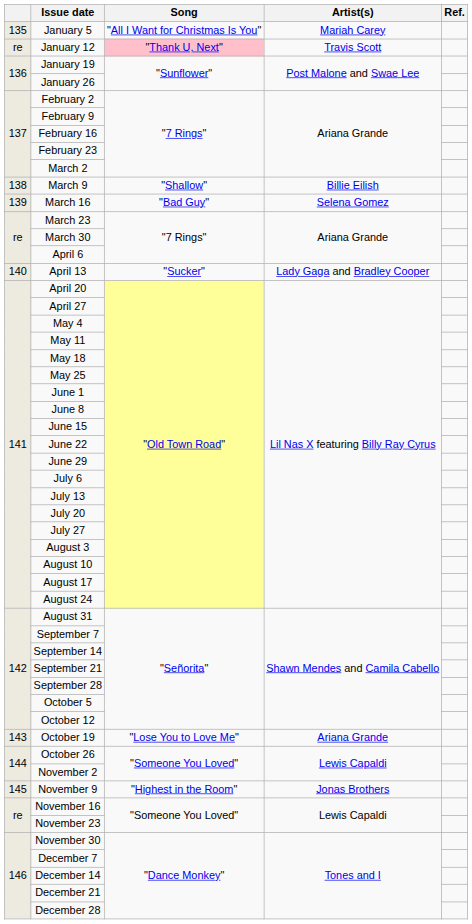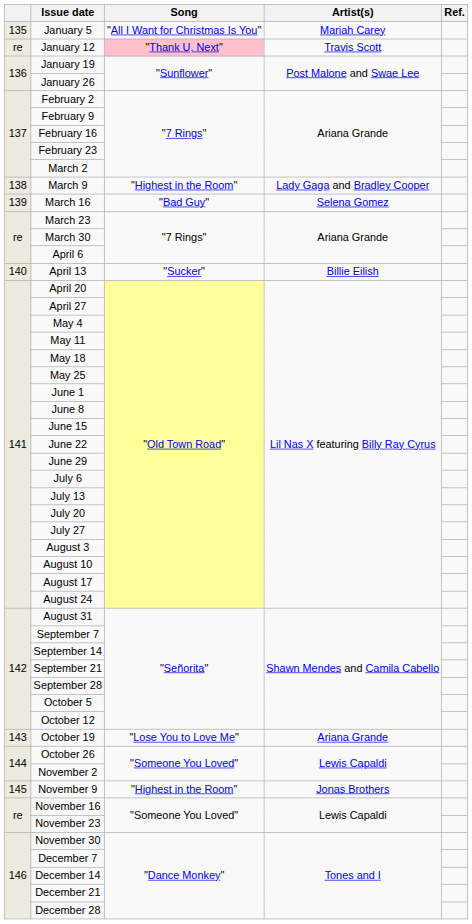 <table class="wikitable" style="text-align: center;">
 <tr>
 <th scope="col" style="width:2em;"></th>
 <th>Issue date</th>
 <th>Song</th>
 <th>Artist(s)</th>
 <th>Ref.</th>
 </tr>
 <tr>
 <td style="background-color:#EDEAE0;">135</td>
 <td>January 5</td>
 <td>"<a href='#'>All I Want for Christmas Is You</a>"</td>
 <td><a href='#'>Mariah Carey</a></td>
 <td></td>
 </tr>
 <tr>
 <td style="background-color:#EDEAE0;">re</td>
 <td>January 12</td>
 <td style="background: pink;">"<a href='#'>Thank U, Next</a>"</td>
 <td><a href='#'>Travis Scott</a></td>
 <td></td>
 </tr>
 <tr>
 <td style="background-color:#EDEAE0;" rowspan="2">136</td>
 <td>January 19</td>
 <td rowspan="2">"<a href='#'>Sunflower</a>"</td>
 <td rowspan="2"><a href='#'>Post Malone</a> and <a href='#'>Swae Lee</a></td>
 <td></td>
 </tr>
 <tr>
 <td>January 26</td>
 <td></td>
 </tr>
 <tr>
 <td style="background-color:#EDEAE0;" rowspan="5">137</td>
 <td>February 2</td>
 <td rowspan="5">"<a href='#'>7 Rings</a>"</td>
 <td rowspan="5">Ariana Grande</td>
 <td></td>
 </tr>
 <tr>
 <td>February 9</td>
 <td></td>
 </tr>
 <tr>
 <td>February 16</td>
 <td></td>
 </tr>
 <tr>
 <td>February 23</td>
 <td></td>
 </tr>
 <tr>
 <td>March 2</td>
 <td></td>
 </tr>
 <tr>
 <td style="background-color:#EDEAE0;">138</td>
 <td>March 9</td>
-<td>"<a href='#'>Shallow</a>"</td>
-<td><a href='#'>Billie Eilish</a></td>
+<td>"<a href='#'>Highest in the Room</a>"</td>
+<td><a href='#'>Lady Gaga</a> and <a href='#'>Bradley Cooper</a></td>
 <td></td>
 </tr>
 <tr>
 <td style="background-color:#EDEAE0;">139</td>
 <td>March 16</td>
 <td>"<a href='#'>Bad Guy</a>"</td>
 <td><a href='#'>Selena Gomez</a></td>
 <td></td>
 </tr>
 <tr>
 <td style="background-color:#EDEAE0;" rowspan="3">re</td>
 <td>March 23</td>
 <td rowspan="3">"7 Rings"</td>
 <td rowspan="3">Ariana Grande</td>
 <td></td>
 </tr>
 <tr>
 <td>March 30</td>
 <td></td>
 </tr>
 <tr>
 <td>April 6</td>
 <td></td>
 </tr>
 <tr>
 <td style="background-color:#EDEAE0;">140</td>
 <td>April 13</td>
 <td>"<a href='#'>Sucker</a>"</td>
-<td><a href='#'>Lady Gaga</a> and <a href='#'>Bradley Cooper</a></td>
+<td><a href='#'>Billie Eilish</a></td>
 <td></td>
 </tr>
 <tr>
 <td style="background-color:#EDEAE0;" rowspan="19">141</td>
 <td>April 20</td>
 <td rowspan="19" bgcolor=#FFFF99>"<a href='#'>Old Town Road</a>" </td>
 <td rowspan="19"><a href='#'>Lil Nas X</a> featuring <a href='#'>Billy Ray Cyrus</a></td>
 <td></td>
 </tr>
 <tr>
 <td>April 27</td>
 <td></td>
 </tr>
 <tr>
 <td>May 4</td>
 <td></td>
 </tr>
 <tr>
 <td>May 11</td>
 <td></td>
 </tr>
 <tr>
 <td>May 18</td>
 <td></td>
 </tr>
 <tr>
 <td>May 25</td>
 <td></td>
 </tr>
 <tr>
 <td>June 1</td>
 <td></td>
 </tr>
 <tr>
 <td>June 8</td>
 <td></td>
 </tr>
 <tr>
 <td>June 15</td>
 <td></td>
 </tr>
 <tr>
 <td>June 22</td>
 <td></td>
 </tr>
 <tr>
 <td>June 29</td>
 <td></td>
 </tr>
 <tr>
 <td>July 6</td>
 <td></td>
 </tr>
 <tr>
 <td>July 13</td>
 <td></td>
 </tr>
 <tr>
 <td>July 20</td>
 <td></td>
 </tr>
 <tr>
 <td>July 27</td>
 <td></td>
 </tr>
 <tr>
 <td>August 3</td>
 <td></td>
 </tr>
 <tr>
 <td>August 10</td>
 <td></td>
 </tr>
 <tr>
 <td>August 17</td>
 <td></td>
 </tr>
 <tr>
 <td>August 24</td>
 <td></td>
 </tr>
 <tr>
 <td style="background-color:#EDEAE0;" rowspan="7">142</td>
 <td>August 31</td>
 <td rowspan="7">"<a href='#'>Señorita</a>"</td>
 <td rowspan="7"><a href='#'>Shawn Mendes</a> and <a href='#'>Camila Cabello</a></td>
 <td></td>
 </tr>
 <tr>
 <td>September 7</td>
 <td></td>
 </tr>
 <tr>
 <td>September 14</td>
 <td></td>
 </tr>
 <tr>
 <td>September 21</td>
 <td></td>
 </tr>
 <tr>
 <td>September 28</td>
 <td></td>
 </tr>
 <tr>
 <td>October 5</td>
 <td></td>
 </tr>
 <tr>
 <td>October 12</td>
 <td></td>
 </tr>
 <tr>
 <td style="background-color:#EDEAE0;">143</td>
 <td>October 19</td>
 <td>"<a href='#'>Lose You to Love Me</a>"</td>
 <td><a href='#'>Ariana Grande</a></td>
 <td></td>
 </tr>
 <tr>
 <td style="background-color:#EDEAE0;" rowspan="2">144</td>
 <td>October 26</td>
 <td rowspan="2">"<a href='#'>Someone You Loved</a>"</td>
 <td rowspan="2"><a href='#'>Lewis Capaldi</a></td>
 <td></td>
 </tr>
 <tr>
 <td>November 2</td>
 <td></td>
 </tr>
 <tr>
 <td style="background-color:#EDEAE0;">145</td>
 <td>November 9</td>
 <td>"<a href='#'>Highest in the Room</a>"</td>
 <td><a href='#'>Jonas Brothers</a></td>
 <td></td>
 </tr>
 <tr>
 <td style="background-color:#EDEAE0;" rowspan="2">re</td>
 <td>November 16</td>
 <td rowspan="2">"Someone You Loved"</td>
 <td rowspan="2">Lewis Capaldi</td>
 <td></td>
 </tr>
 <tr>
 <td>November 23</td>
 <td></td>
 </tr>
 <tr>
 <td style="background-color:#EDEAE0;" rowspan="5">146</td>
 <td>November 30</td>
 <td rowspan="5">"<a href='#'>Dance Monkey</a>"</td>
 <td rowspan="5"><a href='#'>Tones and I</a></td>
 <td></td>
 </tr>
 <tr>
 <td>December 7</td>
 <td></td>
 </tr>
 <tr>
 <td>December 14</td>
 <td></td>
 </tr>
 <tr>
 <td>December 21</td>
 <td></td>
 </tr>
 <tr>
 <td>December 28</td>
 <td></td>
 </tr>
 </table>
